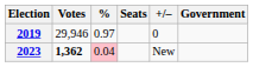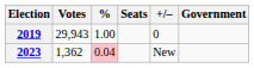 <table class="wikitable">
 <tr>
 <th>Election</th>
 <th>Votes</th>
 <th>%</th>
 <th>Seats</th>
 <th>+/–</th>
 <th>Government</th>
 </tr>
 <tr>
 <th><a href='#'>2019</a></th>
-<td>29,946</td>
-<td>0.97</td>
+<td>29,943</td>
+<td>1.00</td>
 <td></td>
 <td> 0</td>
 <td></td>
 </tr>
 <tr>
 <th><a href='#'>2023</a></th>
-<td><strong>1,362</strong></td>
+<td>1,362</td>
 <td style="background: pink;">0.04</td>
 <td></td>
 <td>New</td>
 <td></td>
 </tr>
 </table>
